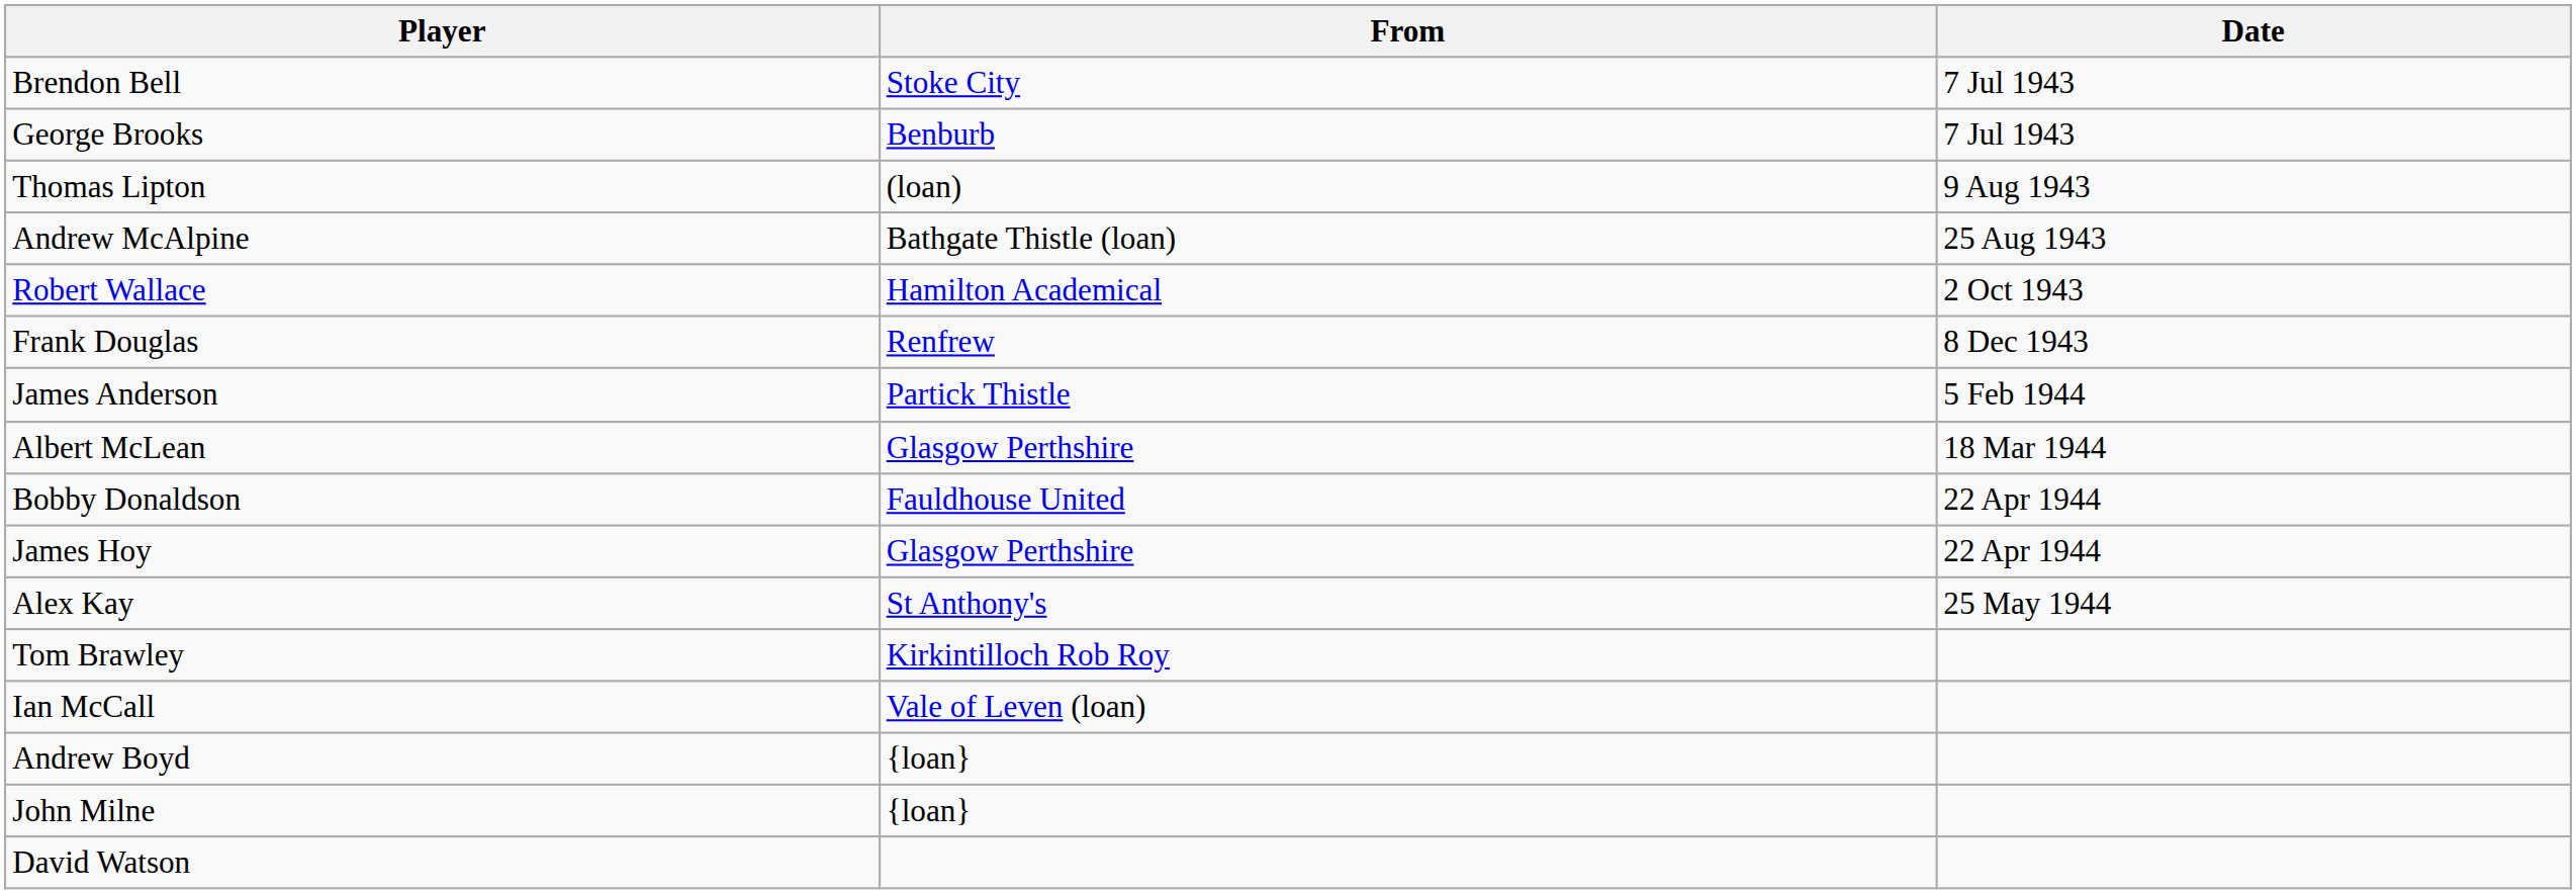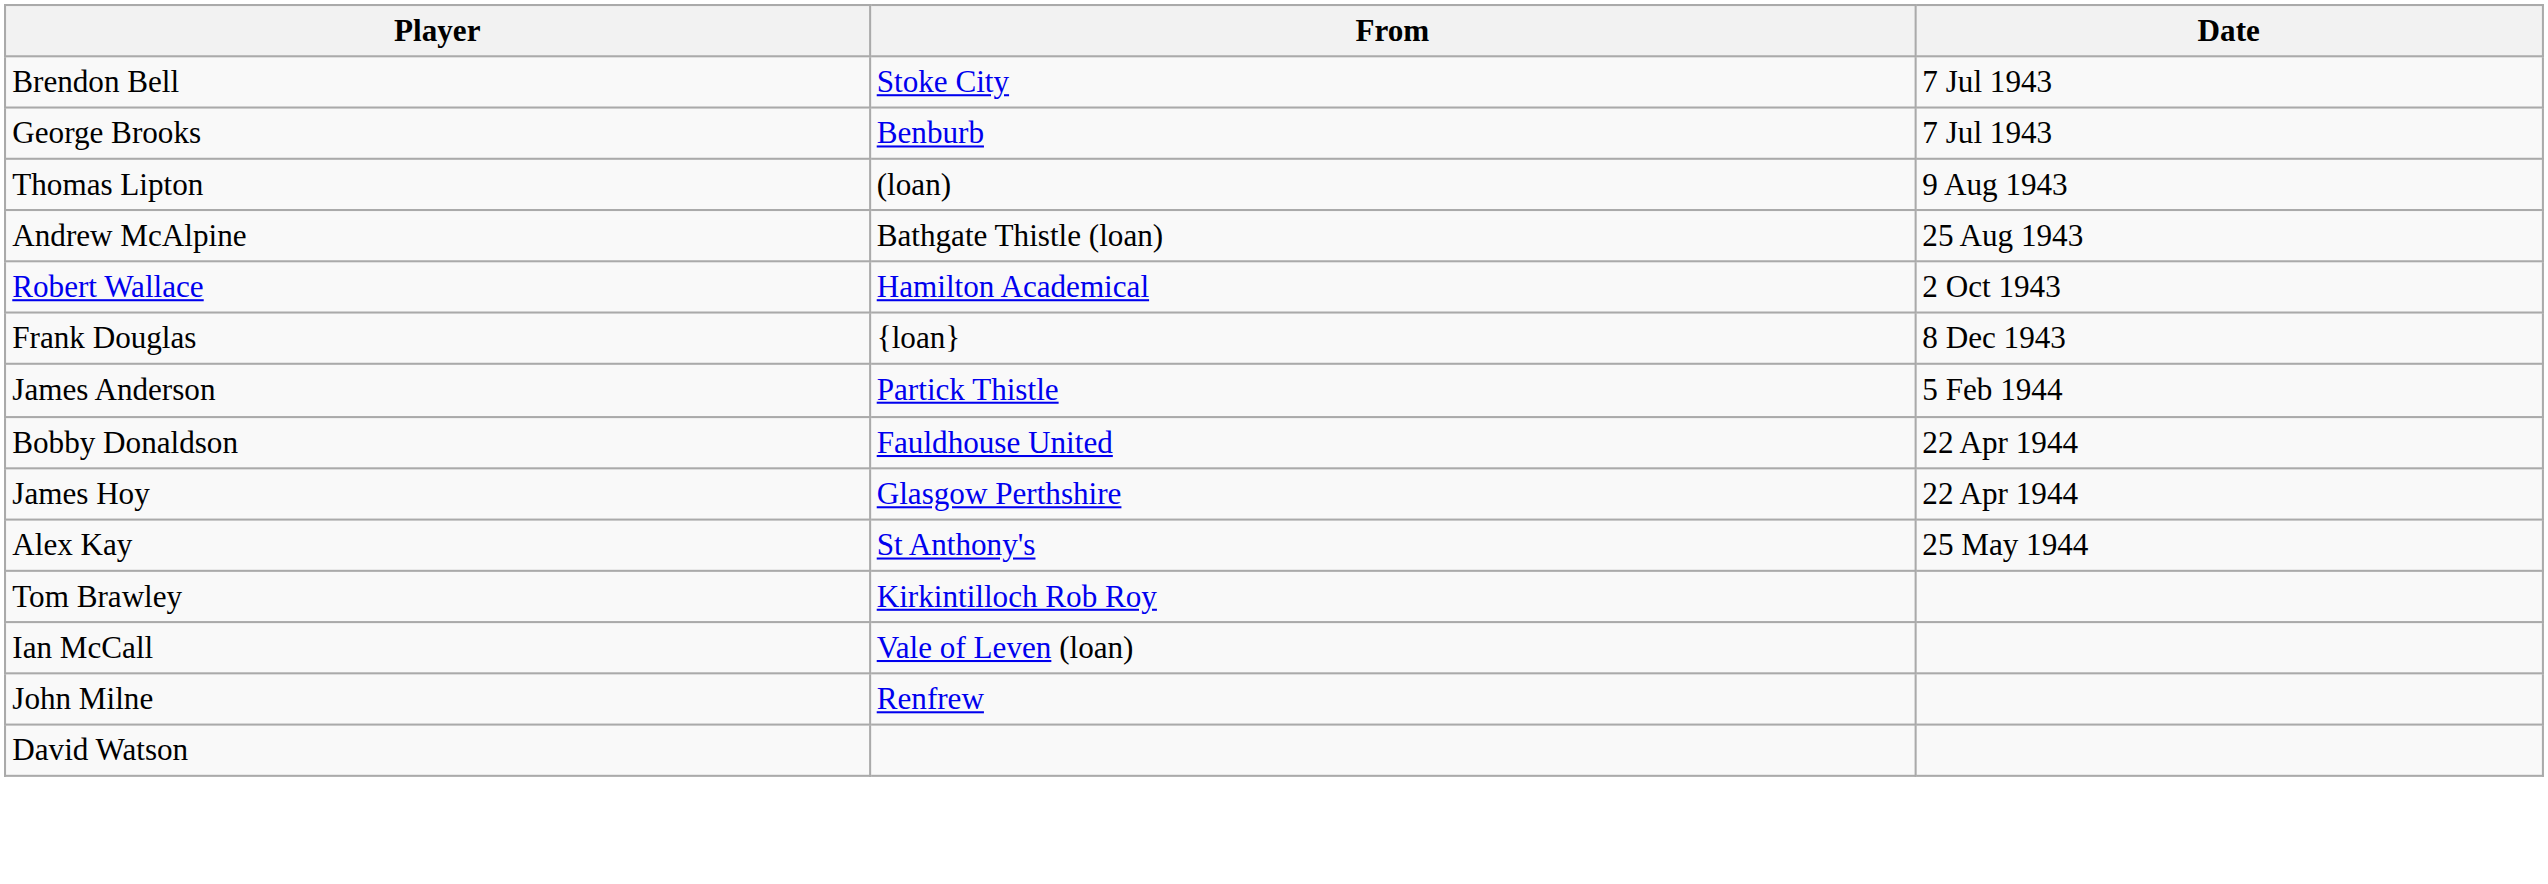 <table class="wikitable" style="text-align:center; font-size:95%;width:98%; text-align:left">
 <tr>
 <th>Player</th>
 <th>From</th>
 <th>Date</th>
 </tr>
 <tr>
 <td> Brendon Bell</td>
 <td> <a href='#'>Stoke City</a></td>
 <td>7 Jul 1943</td>
 </tr>
 <tr>
 <td> George Brooks</td>
 <td> <a href='#'>Benburb</a></td>
 <td>7 Jul 1943</td>
 </tr>
 <tr>
 <td> Thomas Lipton</td>
 <td> (loan)</td>
 <td>9 Aug 1943</td>
 </tr>
 <tr>
 <td> Andrew McAlpine</td>
 <td> Bathgate Thistle (loan)</td>
 <td>25 Aug 1943</td>
 </tr>
 <tr>
 <td> <a href='#'>Robert Wallace</a></td>
 <td> <a href='#'>Hamilton Academical</a></td>
 <td>2 Oct 1943</td>
 </tr>
 <tr>
 <td> Frank Douglas</td>
-<td> <a href='#'>Renfrew</a></td>
+<td> {loan}</td>
 <td>8 Dec 1943</td>
 </tr>
 <tr>
 <td> James Anderson</td>
 <td> <a href='#'>Partick Thistle</a></td>
 <td>5 Feb 1944</td>
-</tr>
-<tr>
-<td> Albert McLean</td>
-<td> <a href='#'>Glasgow Perthshire</a></td>
-<td>18 Mar 1944</td>
 </tr>
 <tr>
 <td> Bobby Donaldson</td>
 <td> <a href='#'>Fauldhouse United</a></td>
 <td>22 Apr 1944</td>
 </tr>
 <tr>
 <td> James Hoy</td>
 <td> <a href='#'>Glasgow Perthshire</a></td>
 <td>22 Apr 1944</td>
 </tr>
 <tr>
 <td> Alex Kay</td>
 <td> <a href='#'>St Anthony's</a></td>
 <td>25 May 1944</td>
 </tr>
 <tr>
 <td> Tom Brawley</td>
 <td> <a href='#'>Kirkintilloch Rob Roy</a></td>
 <td></td>
 </tr>
 <tr>
 <td> Ian McCall</td>
 <td> <a href='#'>Vale of Leven</a> (loan)</td>
 <td></td>
 </tr>
 <tr>
-<td> Andrew Boyd</td>
-<td> {loan}</td>
-<td></td>
-</tr>
-<tr>
 <td> John Milne</td>
-<td> {loan}</td>
+<td> <a href='#'>Renfrew</a></td>
 <td></td>
 </tr>
 <tr>
 <td> David Watson</td>
 <td></td>
 <td></td>
 </tr>
 </table>
